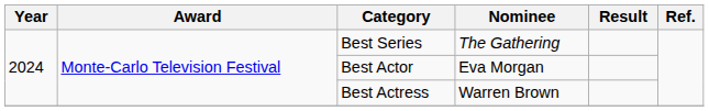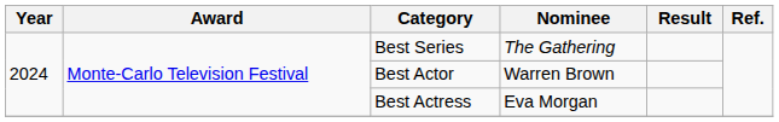 <table width="80%" class="wikitable">
 <tr>
 <th>Year</th>
 <th>Award</th>
 <th>Category</th>
 <th>Nominee</th>
 <th>Result</th>
 <th>Ref.</th>
 </tr>
 <tr>
 <td rowspan="3">2024</td>
 <td rowspan="3"><a href='#'>Monte-Carlo Television Festival</a></td>
 <td>Best Series</td>
 <td><em>The Gathering</em></td>
 <td></td>
 <td rowspan="3"></td>
 </tr>
 <tr>
 <td>Best Actor</td>
-<td>Eva Morgan</td>
+<td>Warren Brown</td>
 <td></td>
 </tr>
 <tr>
 <td>Best Actress</td>
-<td>Warren Brown</td>
+<td>Eva Morgan</td>
 <td></td>
 </tr>
 <tr>
 </tr>
 </table>
